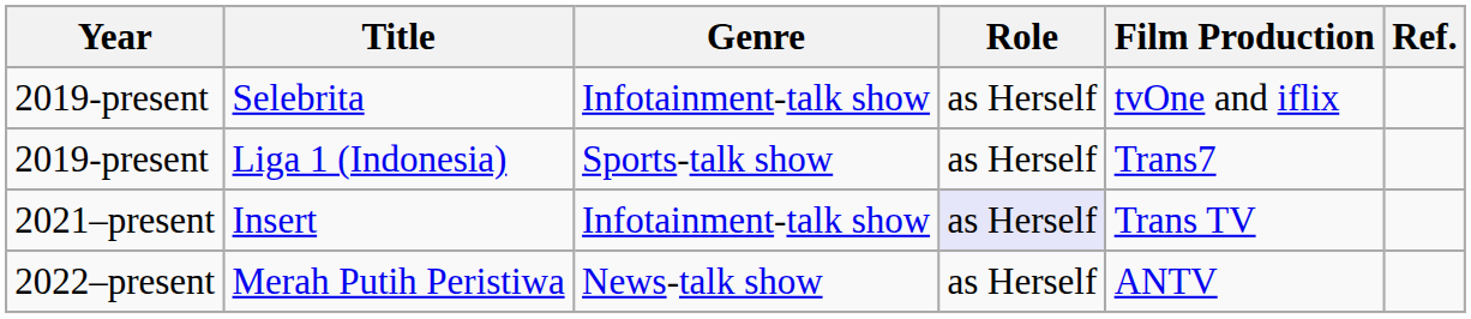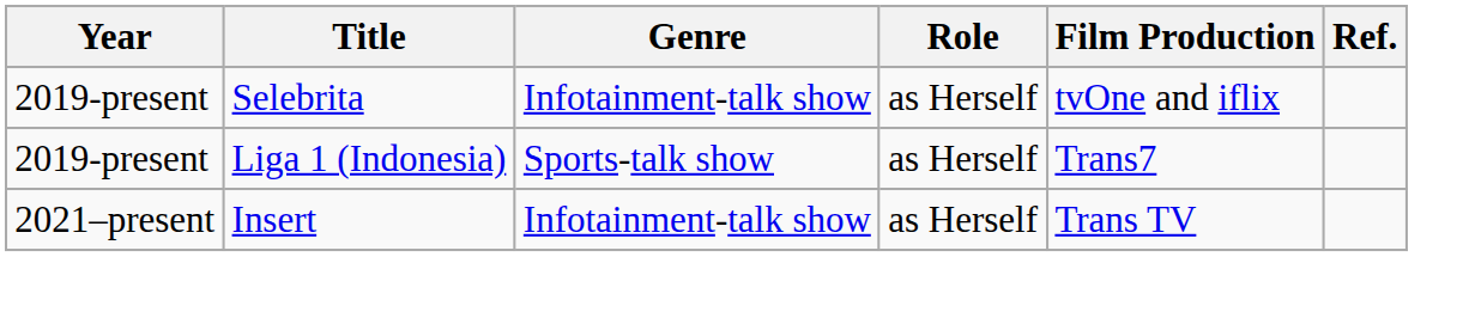 <table class="wikitable" style="font-size: 95%;">
 <tr>
 <th>Year</th>
 <th>Title</th>
 <th>Genre</th>
 <th>Role</th>
 <th>Film Production</th>
 <th>Ref.</th>
 </tr>
 <tr>
 <td>2019-present</td>
 <td><a href='#'>Selebrita</a></td>
 <td><a href='#'>Infotainment</a>-<a href='#'>talk show</a></td>
 <td>as Herself</td>
 <td><a href='#'>tvOne</a> and <a href='#'>iflix</a></td>
 <td></td>
 </tr>
 <tr>
 <td>2019-present</td>
 <td><a href='#'>Liga 1 (Indonesia)</a></td>
 <td><a href='#'>Sports</a>-<a href='#'>talk show</a></td>
 <td>as Herself</td>
 <td><a href='#'>Trans7</a></td>
 <td></td>
 </tr>
 <tr>
 <td>2021–present</td>
 <td><a href='#'>Insert</a></td>
 <td><a href='#'>Infotainment</a>-<a href='#'>talk show</a></td>
-<td style="background: lavender;">as Herself</td>
+<td>as Herself</td>
 <td><a href='#'>Trans TV</a></td>
-<td></td>
-</tr>
-<tr>
-<td>2022–present</td>
-<td><a href='#'>Merah Putih Peristiwa</a></td>
-<td><a href='#'>News</a>-<a href='#'>talk show</a></td>
-<td>as Herself</td>
-<td><a href='#'>ANTV</a></td>
 <td></td>
 </tr>
 <tr>
 </tr>
 </table>
